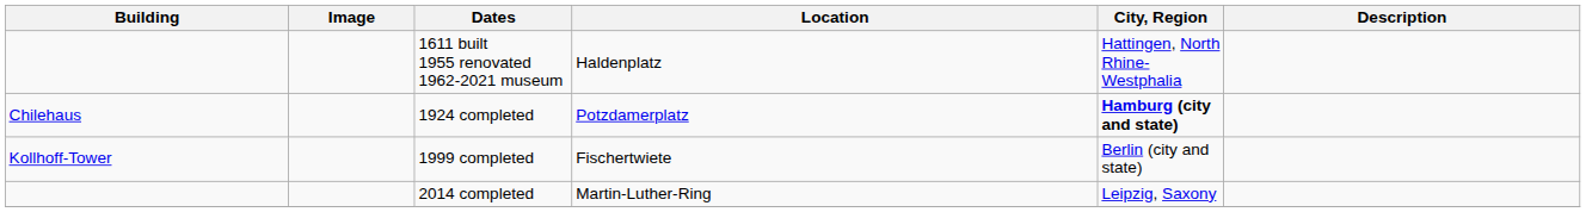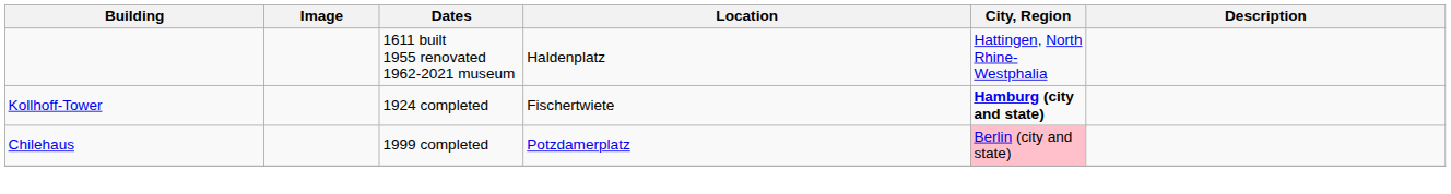 <table class="wikitable sortable" style="width:98%">
 <tr>
 <th width = 18%><strong>Building</strong></th>
 <th width = 8% class="unsortable"><strong>Image</strong></th>
 <th width = 10%><strong>Dates</strong></th>
 <th><strong>Location</strong></th>
 <th width = 8%><strong>City, Region</strong></th>
 <th class="unsortable"><strong>Description</strong></th>
 </tr>
 <tr>
 <td></td>
 <td></td>
 <td>1611 built<br>1955 renovated<br>1962-2021 museum</td>
 <td>Haldenplatz <br></td>
 <td><a href='#'>Hattingen</a>, <a href='#'>North Rhine-Westphalia</a></td>
 <td></td>
 </tr>
 <tr>
-<td><a href='#'>Chilehaus</a></td>
+<td><a href='#'>Kollhoff-Tower</a></td>
 <td></td>
 <td>1924 completed</td>
-<td><a href='#'>Potzdamerplatz</a> <br></td>
+<td>Fischertwiete<br></td>
 <td><strong><a href='#'>Hamburg</a> (city and state)</strong></td>
 <td></td>
 </tr>
 <tr>
-<td><a href='#'>Kollhoff-Tower</a></td>
+<td><a href='#'>Chilehaus</a></td>
 <td></td>
 <td>1999 completed</td>
-<td>Fischertwiete<br></td>
-<td><a href='#'>Berlin</a> (city and state)</td>
-<td></td>
-</tr>
-<tr>
-<td></td>
-<td></td>
-<td>2014 completed</td>
-<td>Martin-Luther-Ring <br></td>
-<td><a href='#'>Leipzig</a>, <a href='#'>Saxony</a></td>
+<td><a href='#'>Potzdamerplatz</a> <br></td>
+<td style="background: pink;"><a href='#'>Berlin</a> (city and state)</td>
 <td></td>
 </tr>
 <tr>
 </tr>
 </table>
